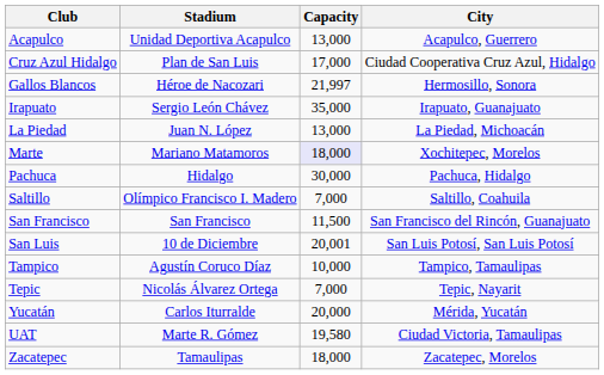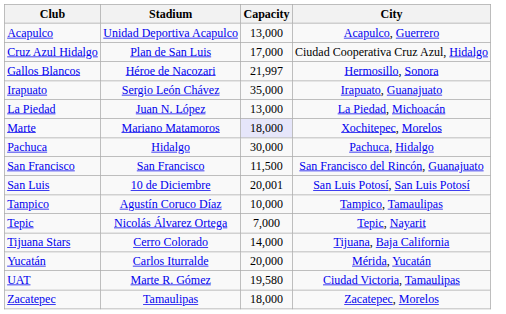 <table class="wikitable">
 <tr>
 <th align=center>Club</th>
 <th>Stadium</th>
 <th>Capacity</th>
 <th>City</th>
 </tr>
 <tr>
 <td><a href='#'>Acapulco</a></td>
 <td align="center"><a href='#'>Unidad Deportiva Acapulco</a></td>
 <td align="center">13,000</td>
 <td align="center"><a href='#'>Acapulco</a>, <a href='#'>Guerrero</a></td>
 </tr>
 <tr>
 <td><a href='#'>Cruz Azul Hidalgo</a></td>
 <td align="center"><a href='#'>Plan de San Luis</a></td>
 <td align="center">17,000</td>
 <td align="center">Ciudad Cooperativa Cruz Azul, <a href='#'>Hidalgo</a></td>
 </tr>
 <tr>
 <td><a href='#'>Gallos Blancos</a></td>
 <td align="center"><a href='#'>Héroe de Nacozari</a></td>
 <td align="center">21,997</td>
 <td align="center"><a href='#'>Hermosillo</a>, <a href='#'>Sonora</a></td>
 </tr>
 <tr>
 <td><a href='#'>Irapuato</a></td>
 <td align="center"><a href='#'>Sergio León Chávez</a></td>
 <td align="center">35,000</td>
 <td align="center"><a href='#'>Irapuato</a>, <a href='#'>Guanajuato</a></td>
 </tr>
 <tr>
 <td><a href='#'>La Piedad</a></td>
 <td align="center"><a href='#'>Juan N. López</a></td>
 <td align="center">13,000</td>
 <td align="center"><a href='#'>La Piedad</a>, <a href='#'>Michoacán</a></td>
 </tr>
 <tr>
 <td><a href='#'>Marte</a></td>
 <td align="center"><a href='#'>Mariano Matamoros</a></td>
 <td align="center" style="background: lavender;">18,000</td>
 <td align="center"><a href='#'>Xochitepec</a>, <a href='#'>Morelos</a></td>
 </tr>
 <tr>
 <td><a href='#'>Pachuca</a></td>
 <td align="center"><a href='#'>Hidalgo</a></td>
 <td align="center">30,000</td>
 <td align="center"><a href='#'>Pachuca</a>, <a href='#'>Hidalgo</a></td>
 </tr>
 <tr>
-<td><a href='#'>Saltillo</a></td>
-<td align="center"><a href='#'>Olímpico Francisco I. Madero</a></td>
-<td align="center">7,000</td>
-<td align="center"><a href='#'>Saltillo</a>, <a href='#'>Coahuila</a></td>
-</tr>
-<tr>
 <td><a href='#'>San Francisco</a></td>
 <td align="center"><a href='#'>San Francisco</a></td>
 <td align="center">11,500</td>
 <td align="center"><a href='#'>San Francisco del Rincón</a>, <a href='#'>Guanajuato</a></td>
 </tr>
 <tr>
 <td><a href='#'>San Luis</a></td>
 <td align="center"><a href='#'>10 de Diciembre</a></td>
 <td align="center">20,001</td>
 <td align="center"><a href='#'>San Luis Potosí</a>, <a href='#'>San Luis Potosí</a></td>
 </tr>
 <tr>
 <td><a href='#'>Tampico</a></td>
 <td align="center"><a href='#'>Agustín Coruco Díaz</a></td>
 <td align="center">10,000</td>
 <td align="center"><a href='#'>Tampico</a>, <a href='#'>Tamaulipas</a></td>
 </tr>
 <tr>
 <td><a href='#'>Tepic</a></td>
 <td align="center"><a href='#'>Nicolás Álvarez Ortega</a></td>
 <td align="center">7,000</td>
 <td align="center"><a href='#'>Tepic</a>, <a href='#'>Nayarit</a></td>
 </tr>
 <tr>
+<td><a href='#'>Tijuana Stars</a></td>
+<td align="center"><a href='#'>Cerro Colorado</a></td>
+<td align="center">14,000</td>
+<td align="center"><a href='#'>Tijuana</a>, <a href='#'>Baja California</a></td>
+</tr>
+<tr>
 <td><a href='#'>Yucatán</a></td>
 <td align="center"><a href='#'>Carlos Iturralde</a></td>
 <td align="center">20,000</td>
 <td align="center"><a href='#'>Mérida</a>, <a href='#'>Yucatán</a></td>
 </tr>
 <tr>
 <td><a href='#'>UAT</a></td>
 <td align="center"><a href='#'>Marte R. Gómez</a></td>
 <td align="center">19,580</td>
 <td align="center"><a href='#'>Ciudad Victoria</a>, <a href='#'>Tamaulipas</a></td>
 </tr>
 <tr>
 <td><a href='#'>Zacatepec</a></td>
 <td align="center"><a href='#'>Tamaulipas</a></td>
 <td align="center">18,000</td>
 <td align="center"><a href='#'>Zacatepec</a>, <a href='#'>Morelos</a></td>
 </tr>
 </table>
